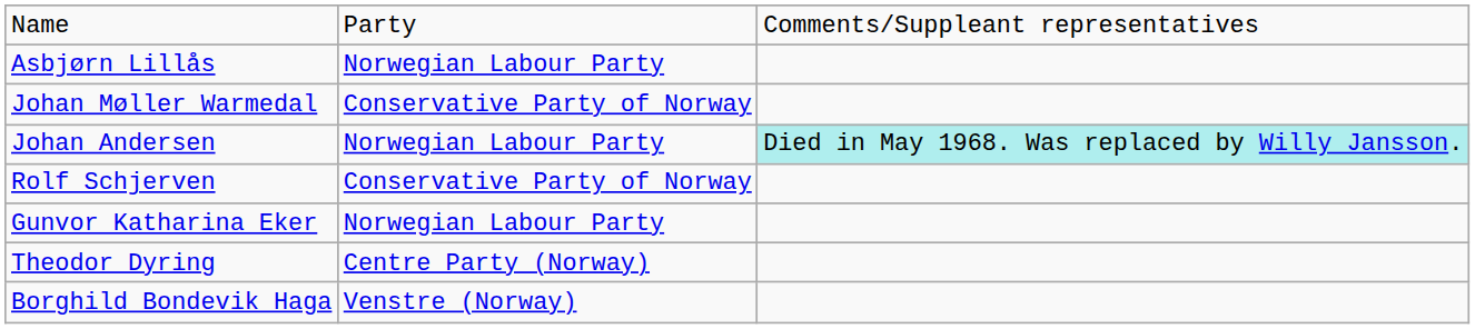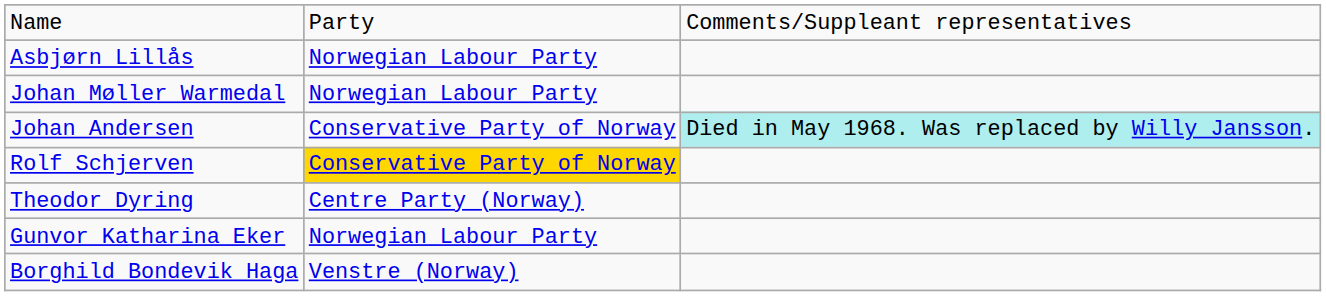 <table class="wikitable">
 <tr>
 <td>Name</td>
 <td>Party</td>
 <td>Comments/Suppleant representatives</td>
 </tr>
 <tr>
 <td><a href='#'>Asbjørn Lillås</a></td>
 <td><a href='#'>Norwegian Labour Party</a></td>
 <td></td>
 </tr>
 <tr>
 <td><a href='#'>Johan Møller Warmedal</a></td>
-<td><a href='#'>Conservative Party of Norway</a></td>
+<td><a href='#'>Norwegian Labour Party</a></td>
 <td></td>
 </tr>
 <tr>
 <td><a href='#'>Johan Andersen</a></td>
-<td><a href='#'>Norwegian Labour Party</a></td>
+<td><a href='#'>Conservative Party of Norway</a></td>
 <td style="background: paleturquoise;">Died in May 1968. Was replaced by <a href='#'>Willy Jansson</a>.</td>
 </tr>
 <tr>
 <td><a href='#'>Rolf Schjerven</a></td>
-<td><a href='#'>Conservative Party of Norway</a></td>
+<td style="background: gold;"><a href='#'>Conservative Party of Norway</a></td>
+<td></td>
+</tr>
+<tr>
+<td><a href='#'>Theodor Dyring</a></td>
+<td><a href='#'>Centre Party (Norway)</a></td>
 <td></td>
 </tr>
 <tr>
 <td><a href='#'>Gunvor Katharina Eker</a></td>
 <td><a href='#'>Norwegian Labour Party</a></td>
 <td></td>
 </tr>
 <tr>
-<td><a href='#'>Theodor Dyring</a></td>
-<td><a href='#'>Centre Party (Norway)</a></td>
-<td></td>
-</tr>
-<tr>
 <td><a href='#'>Borghild Bondevik Haga</a></td>
 <td><a href='#'>Venstre (Norway)</a></td>
 <td></td>
 </tr>
 </table>
